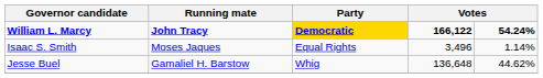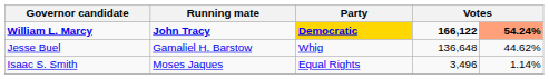 <table class=wikitable>
 <tr bgcolor=lightgrey>
 <th width="20%">Governor candidate</th>
 <th width="20%">Running mate</th>
 <th width="16%">Party</th>
 <th width="18%" colspan="2">Votes</th>
 </tr>
 <tr>
 <td><strong><a href='#'>William L. Marcy</a></strong></td>
 <td><strong><a href='#'>John Tracy</a></strong></td>
 <td style="background: gold;"><strong><a href='#'>Democratic</a></strong></td>
 <td align="right"><strong>166,122</strong></td>
-<td align="right"><strong>54.24%</strong></td>
+<td align="right" style="background: lightsalmon;"><strong>54.24%</strong></td>
+</tr>
+<tr>
+<td><a href='#'>Jesse Buel</a></td>
+<td><a href='#'>Gamaliel H. Barstow</a></td>
+<td><a href='#'>Whig</a></td>
+<td align="right">136,648</td>
+<td align="right">44.62%</td>
 </tr>
 <tr>
 <td><a href='#'>Isaac S. Smith</a></td>
 <td><a href='#'>Moses Jaques</a></td>
 <td><a href='#'>Equal Rights</a></td>
 <td align="right">3,496</td>
 <td align="right">1.14%</td>
 </tr>
 <tr>
-<td><a href='#'>Jesse Buel</a></td>
-<td><a href='#'>Gamaliel H. Barstow</a></td>
-<td><a href='#'>Whig</a></td>
-<td align="right">136,648</td>
-<td align="right">44.62%</td>
-</tr>
-<tr>
 </tr>
 </table>
